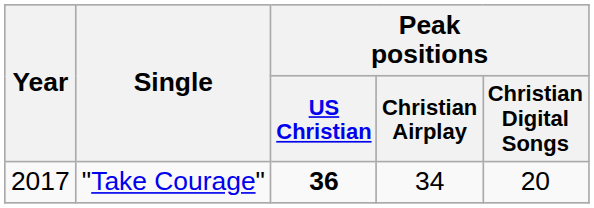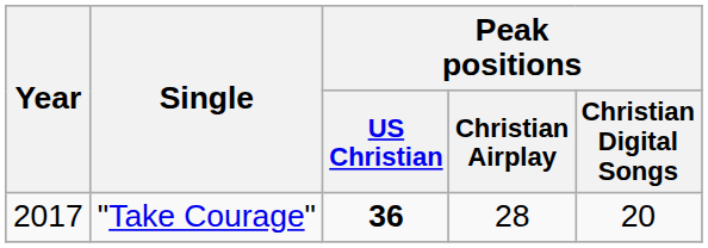 <table class="wikitable" style="text-align:center;">
 <tr>
 <th rowspan="2">Year</th>
 <th rowspan="2">Single</th>
 <th colspan="3">Peak<br>positions</th>
 </tr>
 <tr style="font-size:smaller;">
 <th width="45"><a href='#'>US Christian</a><br></th>
 <th width="45">Christian Airplay<br></th>
 <th width="45">Christian Digital Songs<br></th>
 </tr>
 <tr>
 <td>2017</td>
 <td align="left">"<a href='#'>Take Courage</a>"</td>
 <td><strong>36</strong></td>
-<td>34</td>
+<td>28</td>
 <td>20</td>
 </tr>
 </table>
